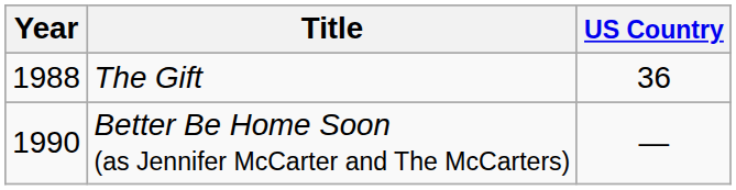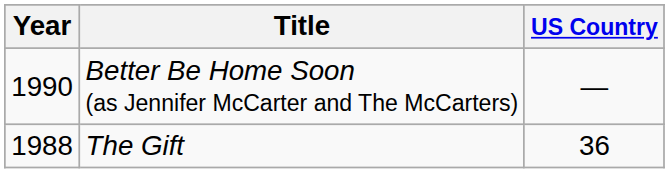 <table class="wikitable">
 <tr>
 <th>Year</th>
 <th>Title</th>
 <th><small><a href='#'>US Country</a></small></th>
 </tr>
 <tr>
+<td>1990</td>
+<td><em>Better Be Home Soon</em><br><small>(as Jennifer McCarter and The McCarters)</small></td>
+<td align="center">—</td>
+</tr>
+<tr>
 <td>1988</td>
 <td><em>The Gift</em></td>
 <td align="center">36</td>
 </tr>
-<tr>
-<td>1990</td>
-<td><em>Better Be Home Soon</em><br><small>(as Jennifer McCarter and The McCarters)</small></td>
-<td align="center">—</td>
-</tr>
 </table>
